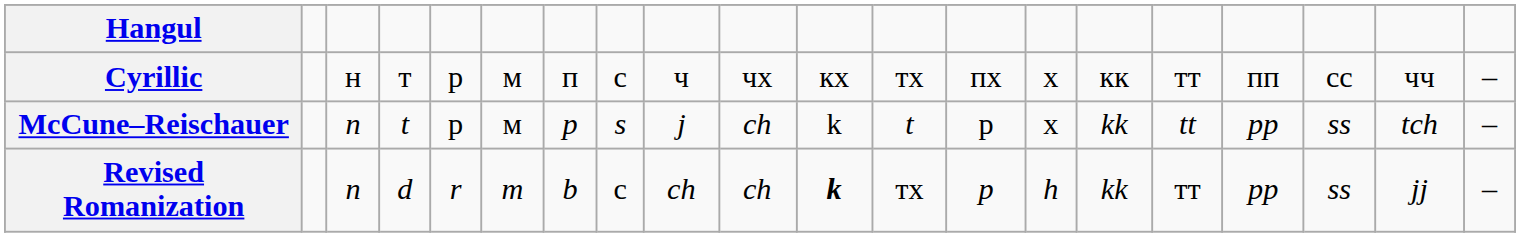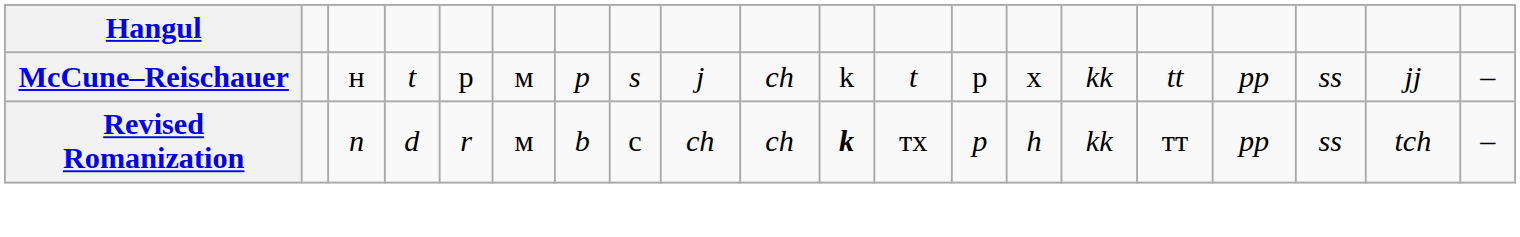 <table class=wikitable width=800 style="text-align:center">
 <tr>
 <th width=150><a href='#'>Hangul</a></th>
 <td></td>
 <td></td>
 <td></td>
 <td></td>
 <td></td>
 <td></td>
 <td></td>
 <td></td>
 <td></td>
 <td></td>
 <td></td>
 <td></td>
 <td></td>
 <td></td>
 <td></td>
 <td></td>
 <td></td>
 <td></td>
 <td></td>
 </tr>
 <tr>
-<th><a href='#'>Cyrillic</a></th>
+<th><a href='#'>McCune–Reischauer</a></th>
 <td></td>
 <td>н</td>
-<td>т</td>
-<td>р</td>
-<td>м</td>
-<td>п</td>
-<td>с</td>
-<td>ч</td>
-<td>чх</td>
-<td>кх</td>
-<td>тх</td>
-<td>пх</td>
-<td>х</td>
-<td>кк</td>
-<td>тт</td>
-<td>пп</td>
-<td>сс</td>
-<td>чч</td>
-<td>–</td>
-</tr>
-<tr>
-<th><a href='#'>McCune–Reischauer</a></th>
-<td></td>
-<td><em>n</em></td>
 <td><em>t</em></td>
 <td>р</td>
 <td>м</td>
 <td><em>p</em></td>
 <td><em>s</em></td>
 <td><em>j</em></td>
 <td><em>ch<strong></td>
 <td></em>k</strong></td>
 <td><em>t<strong></td>
 <td></em>p</strong></td>
 <td>х</td>
 <td><em>kk</em></td>
 <td><em>tt</em></td>
 <td><em>pp</em></td>
 <td><em>ss</em></td>
-<td><em>tch</em></td>
+<td><em>jj</em></td>
 <td>–</td>
 </tr>
 <tr>
 <th><a href='#'>Revised Romanization</a></th>
 <td></td>
 <td><em>n</em></td>
 <td><em>d</em></td>
 <td><em>r</em></td>
-<td><em>m</em></td>
+<td>м</td>
 <td><em>b</em></td>
 <td>с</td>
 <td><em>ch</em></td>
 <td><em>ch</em></td>
 <td><strong><em>k</em></strong></td>
 <td>тх</td>
 <td><em>p</em></td>
 <td><em>h</em></td>
 <td><em>kk</em></td>
 <td>тт</td>
 <td><em>pp</em></td>
 <td><em>ss</em></td>
-<td><em>jj</em></td>
+<td><em>tch</em></td>
 <td>–</td>
 </tr>
 </table>
